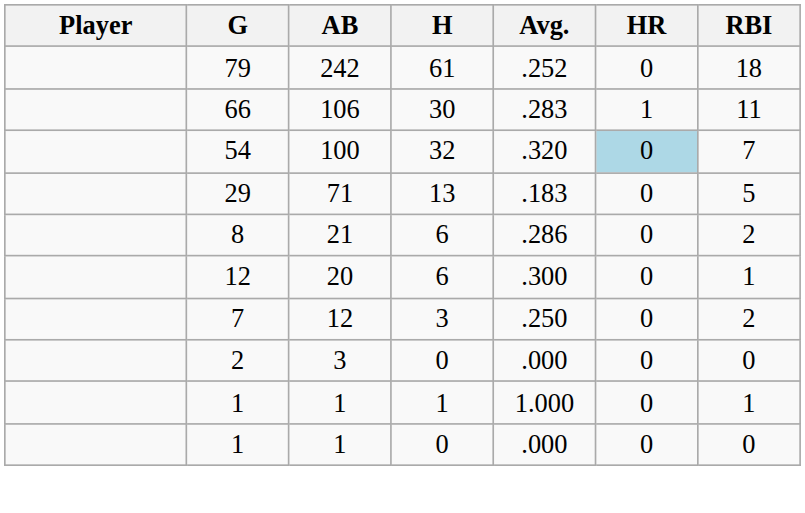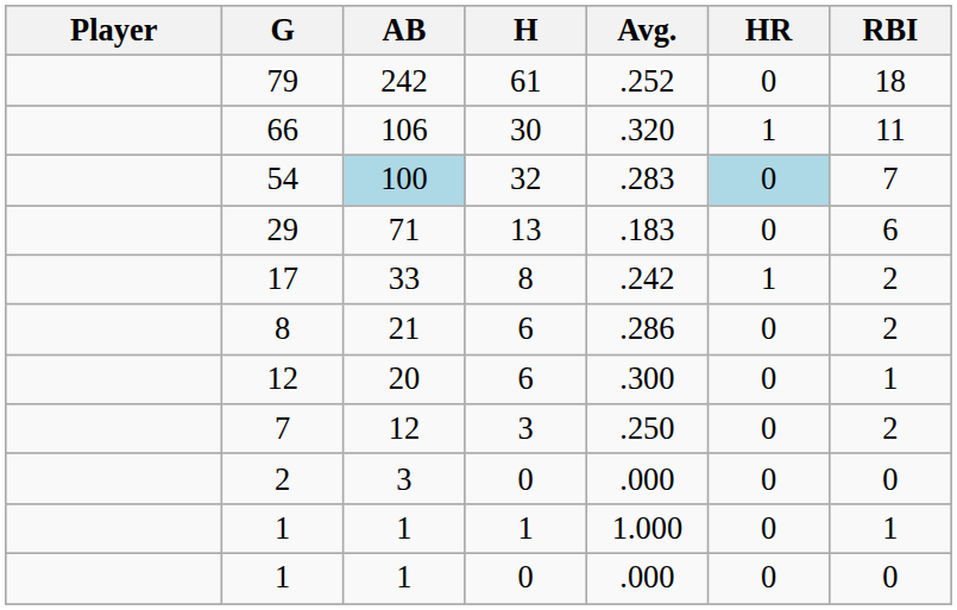 <table class="wikitable sortable">
 <tr>
 <th bgcolor="#DDDDFF" width="16%">Player</th>
 <th bgcolor="#DDDDFF" width="9%">G</th>
 <th bgcolor="#DDDDFF" width="9%">AB</th>
 <th bgcolor="#DDDDFF" width="9%">H</th>
 <th bgcolor="#DDDDFF" width="9%">Avg.</th>
 <th bgcolor="#DDDDFF" width="9%">HR</th>
 <th bgcolor="#DDDDFF" width="9%">RBI</th>
 </tr>
 <tr align="center">
 <td></td>
 <td>79</td>
 <td>242</td>
 <td>61</td>
 <td>.252</td>
 <td>0</td>
 <td>18</td>
 </tr>
 <tr align="center">
 <td></td>
 <td>66</td>
 <td>106</td>
 <td>30</td>
-<td>.283</td>
+<td>.320</td>
 <td>1</td>
 <td>11</td>
 </tr>
 <tr align=center>
 <td></td>
 <td>54</td>
-<td>100</td>
+<td style="background: lightblue;">100</td>
 <td>32</td>
-<td>.320</td>
+<td>.283</td>
 <td style="background: lightblue;">0</td>
 <td>7</td>
 </tr>
 <tr align="center">
 <td></td>
 <td>29</td>
 <td>71</td>
 <td>13</td>
 <td>.183</td>
 <td>0</td>
-<td>5</td>
+<td>6</td>
+</tr>
+<tr align="center">
+<td></td>
+<td>17</td>
+<td>33</td>
+<td>8</td>
+<td>.242</td>
+<td>1</td>
+<td>2</td>
 </tr>
 <tr align="center">
 <td></td>
 <td>8</td>
 <td>21</td>
 <td>6</td>
 <td>.286</td>
 <td>0</td>
 <td>2</td>
 </tr>
 <tr align="center">
 <td></td>
 <td>12</td>
 <td>20</td>
 <td>6</td>
 <td>.300</td>
 <td>0</td>
 <td>1</td>
 </tr>
 <tr align="center">
 <td></td>
 <td>7</td>
 <td>12</td>
 <td>3</td>
 <td>.250</td>
 <td>0</td>
 <td>2</td>
 </tr>
 <tr align="center">
 <td></td>
 <td>2</td>
 <td>3</td>
 <td>0</td>
 <td>.000</td>
 <td>0</td>
 <td>0</td>
 </tr>
 <tr align="center">
 <td></td>
 <td>1</td>
 <td>1</td>
 <td>1</td>
 <td>1.000</td>
 <td>0</td>
 <td>1</td>
 </tr>
 <tr align="center">
 <td></td>
 <td>1</td>
 <td>1</td>
 <td>0</td>
 <td>.000</td>
 <td>0</td>
 <td>0</td>
 </tr>
 </table>
